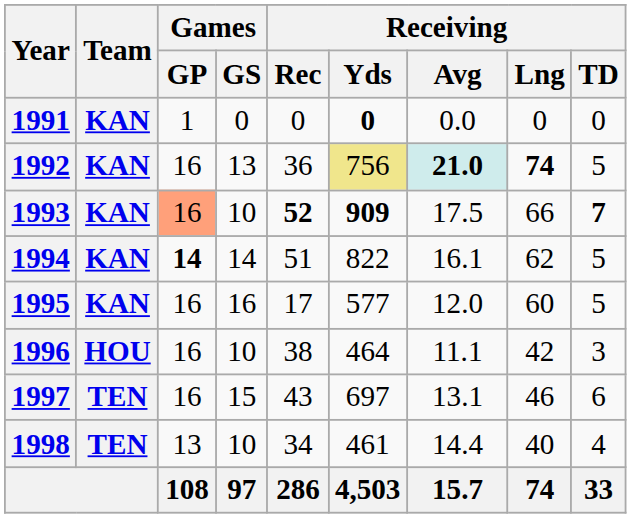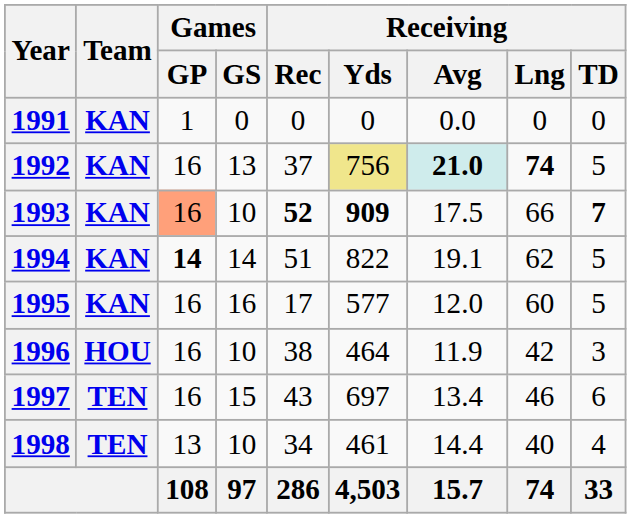 <table class="wikitable" style="text-align:center">
 <tr>
 <th rowspan="2">Year</th>
 <th rowspan="2">Team</th>
 <th colspan="2">Games</th>
 <th colspan="5">Receiving</th>
 </tr>
 <tr>
 <th>GP</th>
 <th>GS</th>
 <th>Rec</th>
 <th>Yds</th>
 <th>Avg</th>
 <th>Lng</th>
 <th>TD</th>
 </tr>
 <tr>
 <th><a href='#'>1991</a></th>
 <th><a href='#'>KAN</a></th>
 <td>1</td>
 <td>0</td>
 <td>0</td>
-<td><strong>0</strong></td>
+<td>0</td>
 <td>0.0</td>
 <td>0</td>
 <td>0</td>
 </tr>
 <tr>
 <th><a href='#'>1992</a></th>
 <th><a href='#'>KAN</a></th>
 <td>16</td>
 <td>13</td>
-<td>36</td>
+<td>37</td>
 <td style="background: khaki;">756</td>
 <td style="background:#cfecec; width:3em;"><strong>21.0</strong></td>
 <td><strong>74</strong></td>
 <td>5</td>
 </tr>
 <tr>
 <th><a href='#'>1993</a></th>
 <th><a href='#'>KAN</a></th>
 <td style="background: lightsalmon;">16</td>
 <td>10</td>
 <td><strong>52</strong></td>
 <td><strong>909</strong></td>
 <td>17.5</td>
 <td>66</td>
 <td><strong>7</strong></td>
 </tr>
 <tr>
 <th><a href='#'>1994</a></th>
 <th><a href='#'>KAN</a></th>
 <td><strong>14</strong></td>
 <td>14</td>
 <td>51</td>
 <td>822</td>
-<td>16.1</td>
+<td>19.1</td>
 <td>62</td>
 <td>5</td>
 </tr>
 <tr>
 <th><a href='#'>1995</a></th>
 <th><a href='#'>KAN</a></th>
 <td>16</td>
 <td>16</td>
 <td>17</td>
 <td>577</td>
 <td>12.0</td>
 <td>60</td>
 <td>5</td>
 </tr>
 <tr>
 <th><a href='#'>1996</a></th>
 <th><a href='#'>HOU</a></th>
 <td>16</td>
 <td>10</td>
 <td>38</td>
 <td>464</td>
-<td>11.1</td>
+<td>11.9</td>
 <td>42</td>
 <td>3</td>
 </tr>
 <tr>
 <th><a href='#'>1997</a></th>
 <th><a href='#'>TEN</a></th>
 <td>16</td>
 <td>15</td>
 <td>43</td>
 <td>697</td>
-<td>13.1</td>
+<td>13.4</td>
 <td>46</td>
 <td>6</td>
 </tr>
 <tr>
 <th><a href='#'>1998</a></th>
 <th><a href='#'>TEN</a></th>
 <td>13</td>
 <td>10</td>
 <td>34</td>
 <td>461</td>
 <td>14.4</td>
 <td>40</td>
 <td>4</td>
 </tr>
 <tr>
 <th colspan="2"></th>
 <th>108</th>
 <th>97</th>
 <th>286</th>
 <th>4,503</th>
 <th>15.7</th>
 <th>74</th>
 <th>33</th>
 </tr>
 </table>
